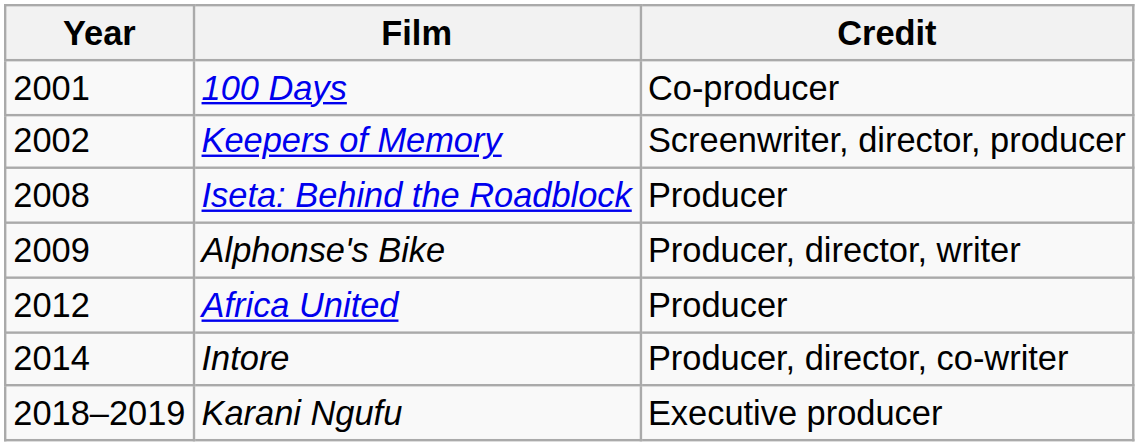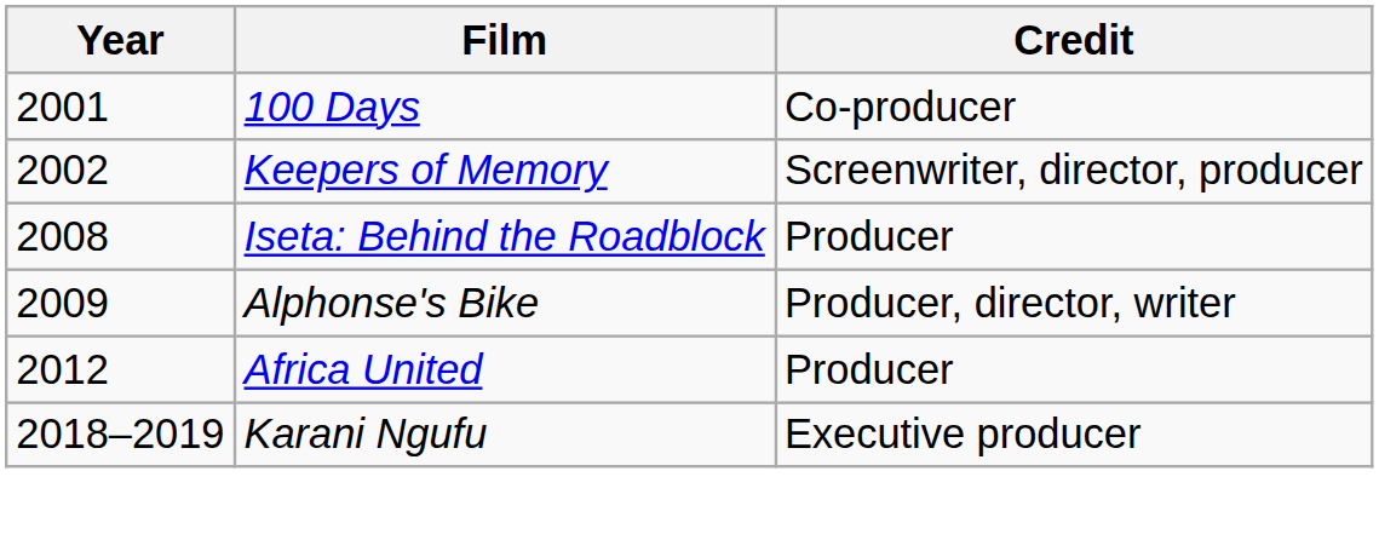 <table class="wikitable" style="font-size: 90%;">
 <tr>
 <th>Year</th>
 <th>Film</th>
 <th>Credit</th>
 </tr>
 <tr>
 <td>2001</td>
 <td><em><a href='#'>100 Days</a></em></td>
 <td>Co-producer</td>
 </tr>
 <tr>
 <td>2002</td>
 <td><em><a href='#'>Keepers of Memory</a></em></td>
 <td>Screenwriter, director, producer</td>
 </tr>
 <tr>
 <td>2008</td>
 <td><em><a href='#'>Iseta: Behind the Roadblock</a></em></td>
 <td>Producer</td>
 </tr>
 <tr>
 <td>2009</td>
 <td><em>Alphonse's Bike</em></td>
 <td>Producer, director, writer</td>
 </tr>
 <tr>
 <td>2012</td>
 <td><em><a href='#'>Africa United</a></em></td>
 <td>Producer</td>
 </tr>
 <tr>
-<td>2014</td>
-<td><em>Intore</em></td>
-<td>Producer, director, co-writer</td>
-</tr>
-<tr>
 <td>2018–2019</td>
 <td><em>Karani Ngufu</em></td>
 <td>Executive producer</td>
 </tr>
 </table>
